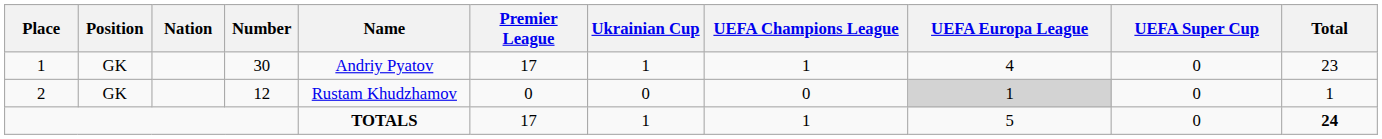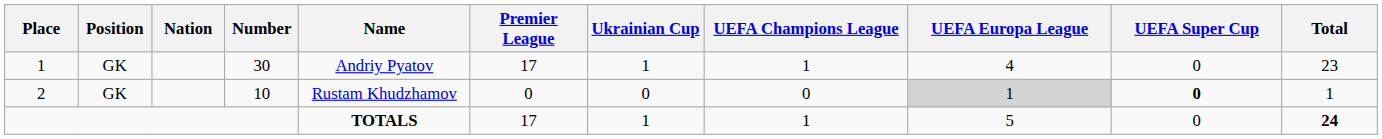 <table class="wikitable" style="font-size: 95%; text-align: center;">
 <tr>
 <th width=60>Place</th>
 <th width=60>Position</th>
 <th width=60>Nation</th>
 <th width=60>Number</th>
 <th width=150>Name</th>
 <th width=100><a href='#'>Premier League</a></th>
 <th width=100><a href='#'>Ukrainian Cup</a></th>
 <th width=180><a href='#'>UEFA Champions League</a></th>
 <th width=180><a href='#'>UEFA Europa League</a></th>
 <th width=150><a href='#'>UEFA Super Cup</a></th>
 <th width=80><strong>Total</strong></th>
 </tr>
 <tr>
 <td>1</td>
 <td>GK</td>
 <td></td>
 <td>30</td>
 <td><a href='#'>Andriy Pyatov</a></td>
 <td>17</td>
 <td>1</td>
 <td>1</td>
 <td>4</td>
 <td>0</td>
 <td>23</td>
 </tr>
 <tr>
 <td>2</td>
 <td>GK</td>
 <td></td>
-<td>12</td>
+<td>10</td>
 <td><a href='#'>Rustam Khudzhamov</a></td>
 <td>0</td>
 <td>0</td>
 <td>0</td>
 <td style="background: lightgrey;">1</td>
-<td>0</td>
+<td><strong>0</strong></td>
 <td>1</td>
 </tr>
 <tr>
 <td colspan="4"></td>
 <td><strong>TOTALS</strong></td>
 <td>17</td>
 <td>1</td>
 <td>1</td>
 <td>5</td>
 <td>0</td>
 <td><strong>24</strong></td>
 </tr>
 </table>
